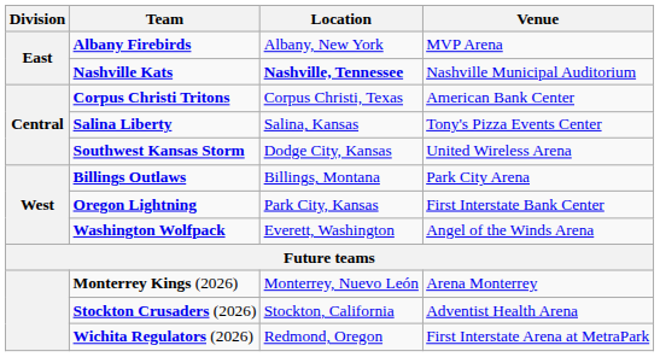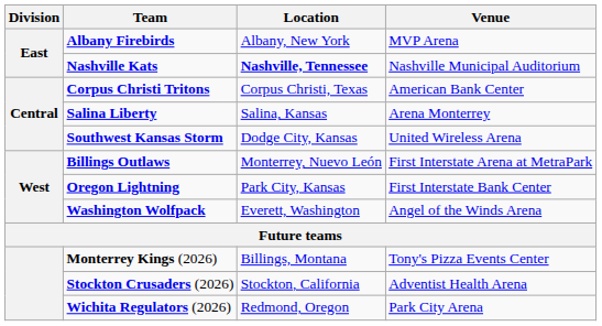 <table class="wikitable" style="font-size:85%">
 <tr>
 <th>Division</th>
 <th>Team</th>
 <th>Location</th>
 <th>Venue</th>
 </tr>
 <tr>
 <th rowspan="2">East</th>
 <td><strong><a href='#'>Albany Firebirds</a></strong></td>
 <td><a href='#'>Albany, New York</a></td>
 <td><a href='#'>MVP Arena</a></td>
 </tr>
 <tr>
 <td><strong><a href='#'>Nashville Kats</a></strong></td>
 <td><strong><a href='#'>Nashville, Tennessee</a></strong></td>
 <td><a href='#'>Nashville Municipal Auditorium</a></td>
 </tr>
 <tr>
 <th rowspan="3">Central</th>
 <td><strong><a href='#'>Corpus Christi Tritons</a></strong></td>
 <td><a href='#'>Corpus Christi, Texas</a></td>
 <td><a href='#'>American Bank Center</a></td>
 </tr>
 <tr>
 <td><strong><a href='#'>Salina Liberty</a></strong></td>
 <td><a href='#'>Salina, Kansas</a></td>
-<td><a href='#'>Tony's Pizza Events Center</a></td>
+<td><a href='#'>Arena Monterrey</a></td>
 </tr>
 <tr>
 <td><strong><a href='#'>Southwest Kansas Storm</a></strong></td>
 <td><a href='#'>Dodge City, Kansas</a></td>
 <td><a href='#'>United Wireless Arena</a></td>
 </tr>
 <tr>
 <th rowspan="3">West</th>
 <td><strong><a href='#'>Billings Outlaws</a></strong></td>
-<td><a href='#'>Billings, Montana</a></td>
-<td><a href='#'>Park City Arena</a></td>
+<td><a href='#'>Monterrey, Nuevo León</a></td>
+<td><a href='#'>First Interstate Arena at MetraPark</a></td>
 </tr>
 <tr>
 <td><strong><a href='#'>Oregon Lightning</a></strong></td>
 <td><a href='#'>Park City, Kansas</a></td>
 <td><a href='#'>First Interstate Bank Center</a></td>
 </tr>
 <tr>
 <td><strong><a href='#'>Washington Wolfpack</a></strong></td>
 <td><a href='#'>Everett, Washington</a></td>
 <td><a href='#'>Angel of the Winds Arena</a></td>
 </tr>
 <tr>
 <th colspan="4">Future teams</th>
 </tr>
 <tr>
 <th rowspan="3"></th>
 <td><strong>Monterrey Kings</strong> (2026)</td>
-<td><a href='#'>Monterrey, Nuevo León</a></td>
-<td><a href='#'>Arena Monterrey</a></td>
+<td><a href='#'>Billings, Montana</a></td>
+<td><a href='#'>Tony's Pizza Events Center</a></td>
 </tr>
 <tr>
 <td><strong><a href='#'>Stockton Crusaders</a></strong> (2026)</td>
 <td><a href='#'>Stockton, California</a></td>
 <td><a href='#'>Adventist Health Arena</a></td>
 </tr>
 <tr>
 <td><strong><a href='#'>Wichita Regulators</a></strong> (2026)</td>
 <td><a href='#'>Redmond, Oregon</a></td>
-<td><a href='#'>First Interstate Arena at MetraPark</a></td>
+<td><a href='#'>Park City Arena</a></td>
 </tr>
 </table>
